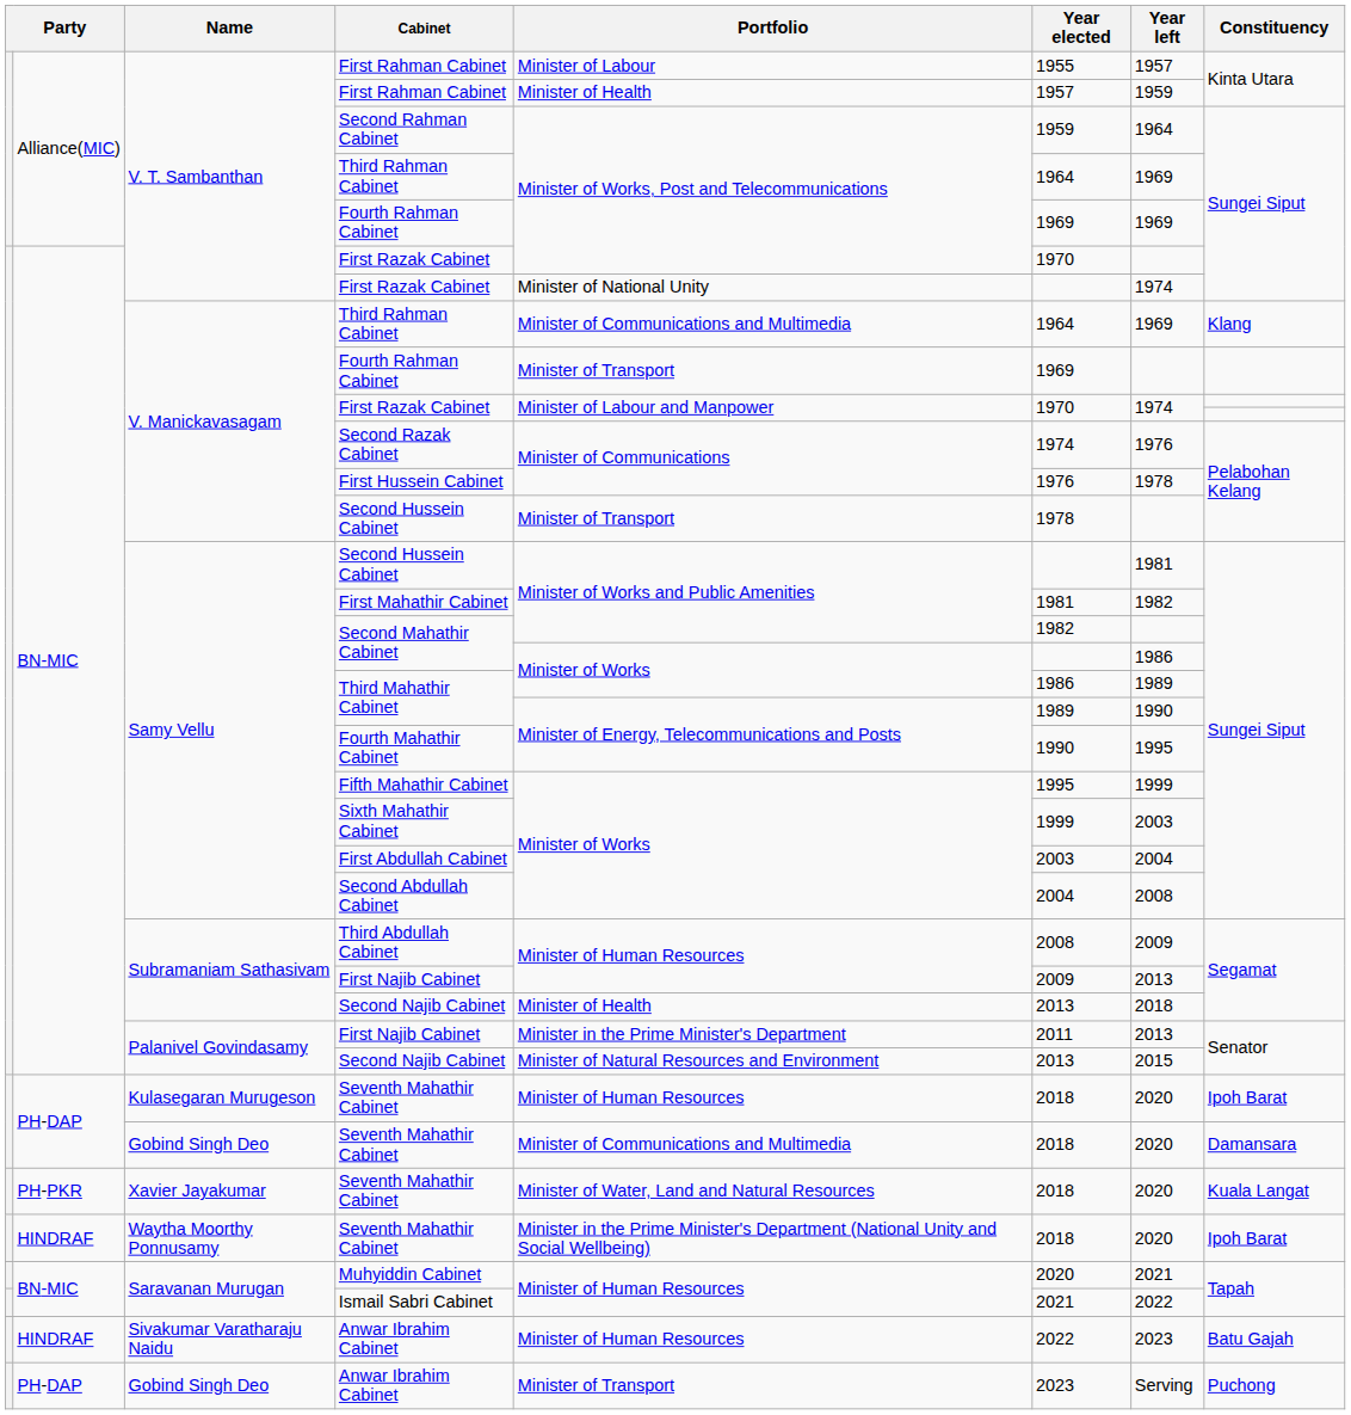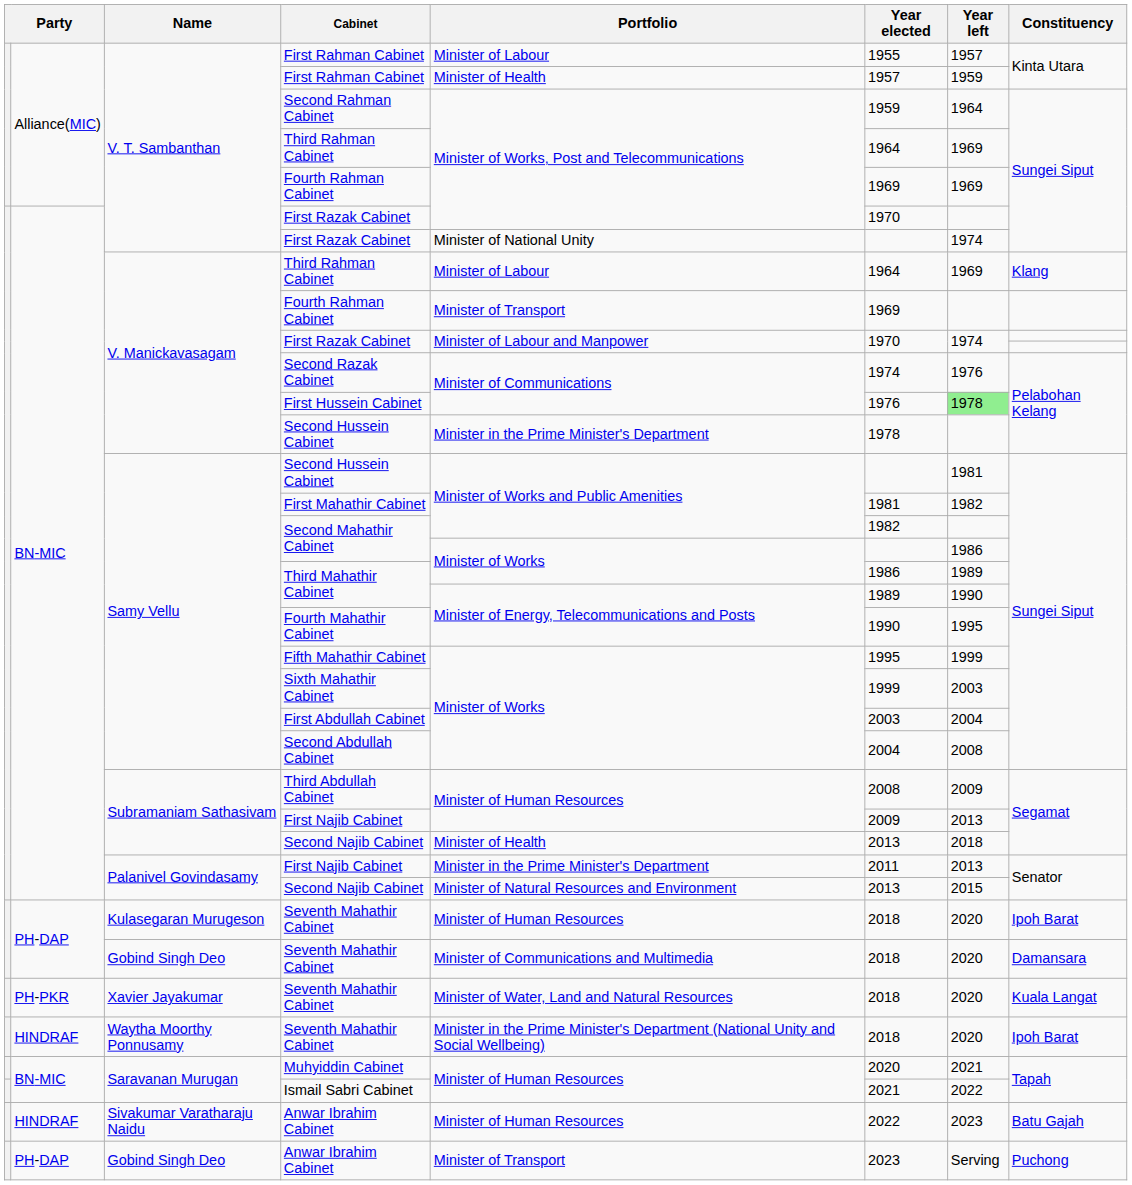 <table class="wikitable sortable">
 <tr>
 <th colspan="2">Party</th>
 <th>Name</th>
 <th><small>Cabinet</small></th>
 <th>Portfolio</th>
 <th>Year elected</th>
 <th>Year left</th>
 <th>Constituency</th>
 </tr>
 <tr>
 <th rowspan="5"></th>
 <td rowspan="5">Alliance(<a href='#'>MIC</a>)</td>
 <td rowspan="7"><a href='#'>V. T. Sambanthan</a></td>
 <td><a href='#'>First Rahman Cabinet</a></td>
 <td><a href='#'>Minister of Labour</a></td>
 <td>1955</td>
 <td>1957</td>
 <td rowspan="2">Kinta Utara</td>
 </tr>
 <tr>
 <td><a href='#'>First Rahman Cabinet</a></td>
 <td><a href='#'>Minister of Health</a></td>
 <td>1957</td>
 <td>1959</td>
 </tr>
 <tr>
 <td><a href='#'>Second Rahman Cabinet</a></td>
 <td rowspan="4"><a href='#'>Minister of Works, Post and Telecommunications</a></td>
 <td>1959</td>
 <td>1964</td>
 <td rowspan="5"><a href='#'>Sungei Siput</a></td>
 </tr>
 <tr>
 <td><a href='#'>Third Rahman Cabinet</a></td>
 <td>1964</td>
 <td>1969</td>
 </tr>
 <tr>
 <td><a href='#'>Fourth Rahman Cabinet</a></td>
 <td>1969</td>
 <td>1969</td>
 </tr>
 <tr>
 <th rowspan="25"></th>
 <td rowspan="25"><a href='#'>BN</a><a href='#'>-MIC</a></td>
 <td><a href='#'>First Razak Cabinet</a></td>
 <td>1970</td>
 <td></td>
 </tr>
 <tr>
 <td><a href='#'>First Razak Cabinet</a></td>
 <td>Minister of National Unity</td>
 <td></td>
 <td>1974</td>
 </tr>
 <tr>
 <td rowspan="7"><a href='#'>V. Manickavasagam</a></td>
 <td><a href='#'>Third Rahman Cabinet</a></td>
-<td><a href='#'>Minister of Communications and Multimedia</a></td>
+<td><a href='#'>Minister of Labour</a></td>
 <td>1964</td>
 <td>1969</td>
 <td><a href='#'>Klang</a></td>
 </tr>
 <tr>
 <td><a href='#'>Fourth Rahman Cabinet</a></td>
 <td><a href='#'>Minister of Transport</a></td>
 <td>1969</td>
 <td></td>
 <td></td>
 </tr>
 <tr>
 <td rowspan="2"><a href='#'>First Razak Cabinet</a></td>
 <td rowspan="2"><a href='#'>Minister of Labour and Manpower</a></td>
 <td rowspan="2">1970</td>
 <td rowspan="2">1974</td>
 <td></td>
 </tr>
 <tr>
 <td></td>
 </tr>
 <tr>
 <td><a href='#'>Second Razak Cabinet</a></td>
 <td rowspan="2"><a href='#'>Minister of Communications</a></td>
 <td>1974</td>
 <td>1976</td>
 <td rowspan="3"><a href='#'>Pelabohan Kelang</a></td>
 </tr>
 <tr>
 <td><a href='#'>First Hussein Cabinet</a></td>
 <td>1976</td>
-<td>1978</td>
+<td style="background: lightgreen;">1978</td>
 </tr>
 <tr>
 <td><a href='#'>Second Hussein Cabinet</a></td>
-<td><a href='#'>Minister of Transport</a></td>
+<td><a href='#'>Minister in the Prime Minister's Department</a></td>
 <td>1978</td>
 <td></td>
 </tr>
 <tr>
 <td rowspan="11"><a href='#'>Samy Vellu</a></td>
 <td><a href='#'>Second Hussein Cabinet</a></td>
 <td rowspan="3"><a href='#'>Minister of Works and Public Amenities</a></td>
 <td></td>
 <td>1981</td>
 <td rowspan="11"><a href='#'>Sungei Siput</a></td>
 </tr>
 <tr>
 <td><a href='#'>First Mahathir Cabinet</a></td>
 <td>1981</td>
 <td>1982</td>
 </tr>
 <tr>
 <td rowspan="2"><a href='#'>Second Mahathir Cabinet</a></td>
 <td>1982</td>
 <td></td>
 </tr>
 <tr>
 <td rowspan="2"><a href='#'>Minister of Works</a></td>
 <td></td>
 <td>1986</td>
 </tr>
 <tr>
 <td rowspan="2"><a href='#'>Third Mahathir Cabinet</a></td>
 <td>1986</td>
 <td>1989</td>
 </tr>
 <tr>
 <td rowspan="2"><a href='#'>Minister of Energy, Telecommunications and Posts</a></td>
 <td>1989</td>
 <td>1990</td>
 </tr>
 <tr>
 <td><a href='#'>Fourth Mahathir Cabinet</a></td>
 <td>1990</td>
 <td>1995</td>
 </tr>
 <tr>
 <td><a href='#'>Fifth Mahathir Cabinet</a></td>
 <td rowspan="4"><a href='#'>Minister of Works</a></td>
 <td>1995</td>
 <td>1999</td>
 </tr>
 <tr>
 <td><a href='#'>Sixth Mahathir Cabinet</a></td>
 <td>1999</td>
 <td>2003</td>
 </tr>
 <tr>
 <td><a href='#'>First Abdullah Cabinet</a></td>
 <td>2003</td>
 <td>2004</td>
 </tr>
 <tr>
 <td><a href='#'>Second Abdullah Cabinet</a></td>
 <td>2004</td>
 <td>2008</td>
 </tr>
 <tr>
 <td rowspan="3"><a href='#'>Subramaniam Sathasivam</a></td>
 <td><a href='#'>Third Abdullah Cabinet</a></td>
 <td rowspan="2"><a href='#'>Minister of Human Resources</a></td>
 <td>2008</td>
 <td>2009</td>
 <td rowspan="3"><a href='#'>Segamat</a></td>
 </tr>
 <tr>
 <td><a href='#'>First Najib Cabinet</a></td>
 <td>2009</td>
 <td>2013</td>
 </tr>
 <tr>
 <td><a href='#'>Second Najib Cabinet</a></td>
 <td><a href='#'>Minister of Health</a></td>
 <td>2013</td>
 <td>2018</td>
 </tr>
 <tr>
 <td rowspan="2"><a href='#'>Palanivel Govindasamy</a></td>
 <td><a href='#'>First Najib Cabinet</a></td>
 <td><a href='#'>Minister in the Prime Minister's Department</a></td>
 <td>2011</td>
 <td>2013</td>
 <td rowspan="2">Senator</td>
 </tr>
 <tr>
 <td><a href='#'>Second Najib Cabinet</a></td>
 <td><a href='#'>Minister of Natural Resources and Environment</a></td>
 <td>2013</td>
 <td>2015</td>
 </tr>
 <tr>
 <th rowspan="2"></th>
 <td rowspan="2"><a href='#'>PH</a>-<a href='#'>DAP</a></td>
 <td><a href='#'>Kulasegaran Murugeson</a></td>
 <td><a href='#'>Seventh Mahathir Cabinet</a></td>
 <td><a href='#'>Minister of Human Resources</a></td>
 <td>2018</td>
 <td>2020</td>
 <td><a href='#'>Ipoh Barat</a></td>
 </tr>
 <tr>
 <td><a href='#'>Gobind Singh Deo</a></td>
 <td><a href='#'>Seventh Mahathir Cabinet</a></td>
 <td><a href='#'>Minister of Communications and Multimedia</a></td>
 <td>2018</td>
 <td>2020</td>
 <td><a href='#'>Damansara</a></td>
 </tr>
 <tr>
 <th></th>
 <td><a href='#'>PH</a>-<a href='#'>PKR</a></td>
 <td><a href='#'>Xavier Jayakumar</a></td>
 <td><a href='#'>Seventh Mahathir Cabinet</a></td>
 <td><a href='#'>Minister of Water, Land and Natural Resources</a></td>
 <td>2018</td>
 <td>2020</td>
 <td><a href='#'>Kuala Langat</a></td>
 </tr>
 <tr>
 <th></th>
 <td><a href='#'>HINDRAF</a></td>
 <td><a href='#'>Waytha Moorthy Ponnusamy</a></td>
 <td><a href='#'>Seventh Mahathir Cabinet</a></td>
 <td><a href='#'>Minister in the Prime Minister's Department (National Unity and Social Wellbeing)</a></td>
 <td>2018</td>
 <td>2020</td>
 <td><a href='#'>Ipoh Barat</a></td>
 </tr>
 <tr>
 <th></th>
 <td rowspan="2"><a href='#'>BN</a><a href='#'>-MIC</a></td>
 <td rowspan="2"><a href='#'>Saravanan Murugan</a></td>
 <td><a href='#'>Muhyiddin Cabinet</a></td>
 <td rowspan="2"><a href='#'>Minister of Human Resources</a></td>
 <td>2020</td>
 <td>2021</td>
 <td rowspan="2"><a href='#'>Tapah</a></td>
 </tr>
 <tr>
 <th></th>
 <td>Ismail Sabri Cabinet</td>
 <td>2021</td>
 <td>2022</td>
 </tr>
 <tr>
 <th></th>
 <td><a href='#'>HINDRAF</a></td>
 <td><a href='#'>Sivakumar Varatharaju Naidu</a></td>
 <td><a href='#'>Anwar Ibrahim Cabinet</a></td>
 <td><a href='#'>Minister of Human Resources</a></td>
 <td>2022</td>
 <td>2023</td>
 <td><a href='#'>Batu Gajah</a></td>
 </tr>
 <tr>
 <th></th>
 <td><a href='#'>PH</a>-<a href='#'>DAP</a></td>
 <td><a href='#'>Gobind Singh Deo</a></td>
 <td><a href='#'>Anwar Ibrahim Cabinet</a></td>
 <td><a href='#'>Minister of Transport</a></td>
 <td>2023</td>
 <td>Serving</td>
 <td><a href='#'>Puchong</a></td>
 </tr>
 </table>
